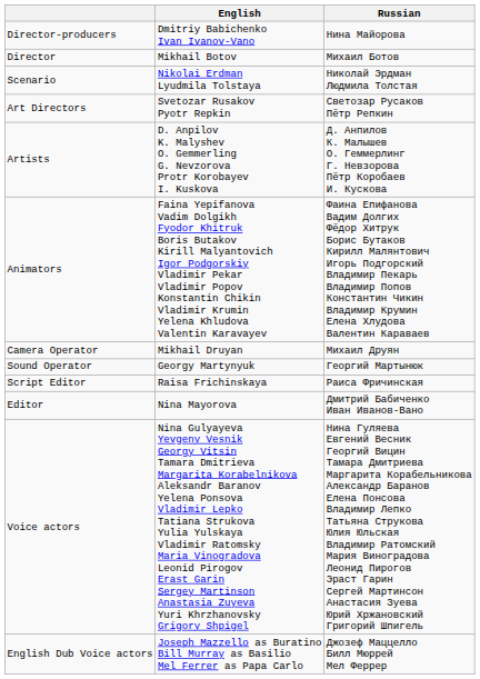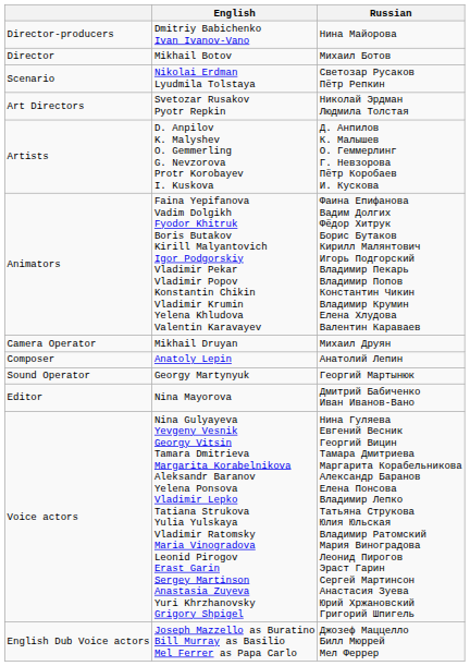 <table class="wikitable">
 <tr>
 <th></th>
 <th>English</th>
 <th>Russian</th>
 </tr>
 <tr>
 <td>Director-producers</td>
 <td>Dmitriy Babichenko<br><a href='#'>Ivan Ivanov-Vano</a></td>
 <td>Нина Майорова</td>
 </tr>
 <tr>
 <td>Director</td>
 <td>Mikhail Botov</td>
 <td>Михаил Ботов</td>
 </tr>
 <tr>
 <td>Scenario</td>
 <td><a href='#'>Nikolai Erdman</a><br>Lyudmila Tolstaya</td>
-<td>Николай Эрдман<br>Людмила Толстая</td>
+<td>Светозар Русаков<br>Пётр Репкин</td>
 </tr>
 <tr>
 <td>Art Directors</td>
 <td>Svetozar Rusakov<br>Pyotr Repkin</td>
-<td>Светозар Русаков<br>Пётр Репкин</td>
+<td>Николай Эрдман<br>Людмила Толстая</td>
 </tr>
 <tr>
 <td>Artists</td>
 <td>D. Anpilov<br>K. Malyshev<br>O. Gemmerling<br>G. Nevzorova<br>Protr Korobayev<br>I. Kuskova</td>
 <td>Д. Анпилов<br>К. Малышев<br>О. Геммерлинг<br>Г. Невзорова<br>Пётр Коробаев<br>И. Кускова</td>
 </tr>
 <tr>
 <td>Animators</td>
 <td>Faina Yepifanova<br>Vadim Dolgikh<br><a href='#'>Fyodor Khitruk</a><br>Boris Butakov<br>Kirill Malyantovich<br><a href='#'>Igor Podgorskiy</a><br>Vladimir Pekar<br>Vladimir Popov<br>Konstantin Chikin<br>Vladimir Krumin<br>Yelena Khludova<br>Valentin Karavayev</td>
 <td>Фаина Епифанова<br>Вадим Долгих<br>Фёдор Хитрук<br>Борис Бутаков<br>Кирилл Малянтович<br>Игорь Подгорский<br>Владимир Пекарь<br>Владимир Попов<br>Константин Чикин<br>Владимир Крумин<br>Елена Хлудова<br>Валентин Караваев</td>
 </tr>
 <tr>
 <td>Camera Operator</td>
 <td>Mikhail Druyan</td>
 <td>Михаил Друян</td>
 </tr>
 <tr>
+<td>Composer</td>
+<td><a href='#'>Anatoly Lepin</a></td>
+<td>Анатолий Лепин</td>
+</tr>
+<tr>
 <td>Sound Operator</td>
 <td>Georgy Martynyuk</td>
 <td>Георгий Мартынюк</td>
-</tr>
-<tr>
-<td>Script Editor</td>
-<td>Raisa Frichinskaya</td>
-<td>Раиса Фричинская</td>
 </tr>
 <tr>
 <td>Editor</td>
 <td>Nina Mayorova</td>
 <td>Дмитрий Бабиченко<br>Иван Иванов-Вано</td>
 </tr>
 <tr>
 <td>Voice actors</td>
 <td>Nina Gulyayeva<br><a href='#'>Yevgeny Vesnik</a><br><a href='#'>Georgy Vitsin</a><br>Tamara Dmitrieva<br><a href='#'>Margarita Korabelnikova</a><br>Aleksandr Baranov<br>Yelena Ponsova<br><a href='#'>Vladimir Lepko</a><br>Tatiana Strukova<br>Yulia Yulskaya<br>Vladimir Ratomsky<br><a href='#'>Maria Vinogradova</a><br>Leonid Pirogov<br><a href='#'>Erast Garin</a><br><a href='#'>Sergey Martinson</a><br><a href='#'>Anastasia Zuyeva</a><br>Yuri Khrzhanovsky<br><a href='#'>Grigory Shpigel</a></td>
 <td>Нина Гуляева<br>Евгений Весник<br>Георгий Вицин<br>Тамара Дмитриева<br>Маргарита Корабельникова<br>Александр Баранов<br>Елена Понсова<br>Владимир Лепко<br>Татьяна Струкова<br>Юлия Юльская<br>Владимир Ратомский<br>Мария Виноградова<br>Леонид Пирогов<br>Эраст Гарин<br>Сергей Мартинсон<br>Анастасия Зуева<br>Юрий Хржановский<br>Григорий Шпигель</td>
 </tr>
 <tr>
 <td>English Dub Voice actors</td>
 <td><a href='#'>Joseph Mazzello</a> as Buratino<br><a href='#'>Bill Murray</a> as Basilio<br><a href='#'>Mel Ferrer</a> as Papa Carlo</td>
 <td>Джозеф Маццелло<br>Билл Мюррей<br>Мел Феррер</td>
 </tr>
 </table>
